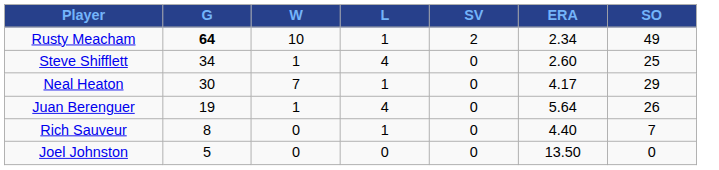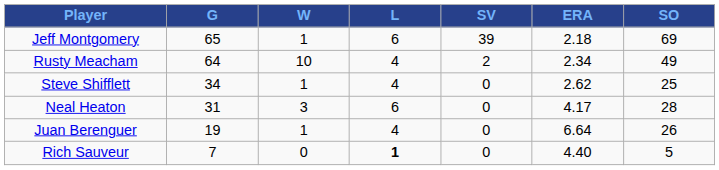 <table class="wikitable sortable">
 <tr>
 <th style="background:#27408B;color:#74B4FA;" width="16%">Player</th>
 <th style="background:#27408B;color:#74B4FA;" width="9%">G</th>
 <th style="background:#27408B;color:#74B4FA;" width="9%">W</th>
 <th style="background:#27408B;color:#74B4FA;" width="9%">L</th>
 <th style="background:#27408B;color:#74B4FA;" width="9%">SV</th>
 <th style="background:#27408B;color:#74B4FA;" width="9%">ERA</th>
 <th style="background:#27408B;color:#74B4FA;" width="9%">SO</th>
 </tr>
+<tr align="center">
+<td><a href='#'>Jeff Montgomery</a></td>
+<td>65</td>
+<td>1</td>
+<td>6</td>
+<td>39</td>
+<td>2.18</td>
+<td>69</td>
+</tr>
 <tr align=center>
 <td><a href='#'>Rusty Meacham</a></td>
-<td><strong>64</strong></td>
+<td>64</td>
 <td>10</td>
-<td>1</td>
+<td>4</td>
 <td>2</td>
 <td>2.34</td>
 <td>49</td>
 </tr>
 <tr align=center>
 <td><a href='#'>Steve Shifflett</a></td>
 <td>34</td>
 <td>1</td>
 <td>4</td>
 <td>0</td>
-<td>2.60</td>
+<td>2.62</td>
 <td>25</td>
 </tr>
 <tr align=center>
 <td><a href='#'>Neal Heaton</a></td>
-<td>30</td>
-<td>7</td>
-<td>1</td>
+<td>31</td>
+<td>3</td>
+<td>6</td>
 <td>0</td>
 <td>4.17</td>
-<td>29</td>
+<td>28</td>
 </tr>
 <tr align=center>
 <td><a href='#'>Juan Berenguer</a></td>
 <td>19</td>
 <td>1</td>
 <td>4</td>
 <td>0</td>
-<td>5.64</td>
+<td>6.64</td>
 <td>26</td>
 </tr>
 <tr align=center>
 <td><a href='#'>Rich Sauveur</a></td>
-<td>8</td>
+<td>7</td>
 <td>0</td>
-<td>1</td>
+<td><strong>1</strong></td>
 <td>0</td>
 <td>4.40</td>
-<td>7</td>
-</tr>
-<tr align=center>
-<td><a href='#'>Joel Johnston</a></td>
 <td>5</td>
-<td>0</td>
-<td>0</td>
-<td>0</td>
-<td>13.50</td>
-<td>0</td>
 </tr>
 </table>
